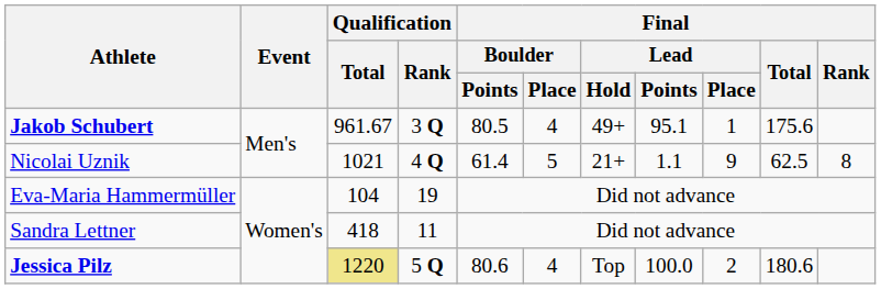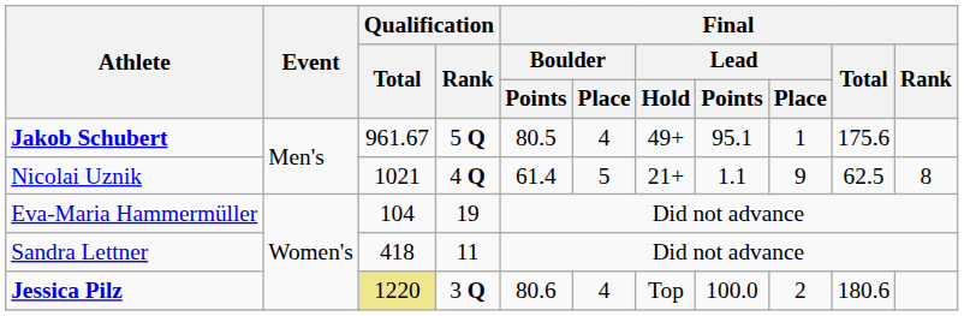 <table class="wikitable" style="font-size:90%">
 <tr>
 <th rowspan="3">Athlete</th>
 <th rowspan="3">Event</th>
 <th colspan="2">Qualification</th>
 <th colspan="9">Final</th>
 </tr>
 <tr style="font-size: 95%">
 <th rowspan="2">Total</th>
 <th rowspan="2">Rank</th>
 <th colspan="2">Boulder</th>
 <th colspan="3">Lead</th>
 <th rowspan="2">Total</th>
 <th rowspan="2">Rank</th>
 </tr>
 <tr>
 <th>Points</th>
 <th>Place</th>
 <th>Hold</th>
 <th>Points</th>
 <th>Place</th>
 </tr>
 <tr align=center>
 <td align=left><strong><a href='#'>Jakob Schubert</a></strong></td>
 <td align=left rowspan=2>Men's</td>
 <td>961.67</td>
-<td>3 <strong>Q</strong></td>
+<td>5 <strong>Q</strong></td>
 <td>80.5</td>
 <td>4</td>
 <td>49+</td>
 <td>95.1</td>
 <td>1</td>
 <td>175.6</td>
 <td></td>
 </tr>
 <tr align=center>
 <td align=left><a href='#'>Nicolai Uznik</a></td>
 <td>1021</td>
 <td>4 <strong>Q</strong></td>
 <td>61.4</td>
 <td>5</td>
 <td>21+</td>
 <td>1.1</td>
 <td>9</td>
 <td>62.5</td>
 <td>8</td>
 </tr>
 <tr align=center>
 <td align=left><a href='#'>Eva-Maria Hammermüller</a></td>
 <td align=left rowspan=3>Women's</td>
 <td>104</td>
 <td>19</td>
 <td colspan=7>Did not advance</td>
 </tr>
 <tr align=center>
 <td align=left><a href='#'>Sandra Lettner</a></td>
 <td>418</td>
 <td>11</td>
 <td colspan=7>Did not advance</td>
 </tr>
 <tr align=center>
 <td align=left><strong><a href='#'>Jessica Pilz</a></strong></td>
 <td style="background: khaki;">1220</td>
-<td>5 <strong>Q</strong></td>
+<td>3 <strong>Q</strong></td>
 <td>80.6</td>
 <td>4</td>
 <td>Top</td>
 <td>100.0</td>
 <td>2</td>
 <td>180.6</td>
 <td></td>
 </tr>
 </table>
